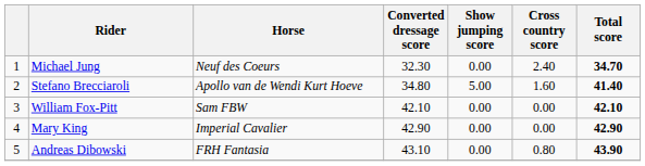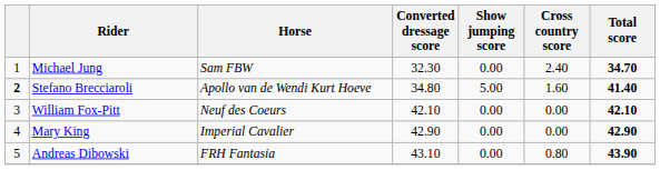 <table class="wikitable" style="font-size: 90%">
 <tr>
 <th width=20></th>
 <th width=180>Rider</th>
 <th width=210>Horse</th>
 <th width=66>Converted dressage<br>score</th>
 <th width=66>Show jumping<br>score</th>
 <th width=66>Cross country<br>score</th>
 <th width=66>Total<br>score</th>
 </tr>
 <tr>
 <td align=center>1</td>
 <td> <a href='#'>Michael Jung</a></td>
-<td><em>Neuf des Coeurs</em></td>
+<td><em>Sam FBW</em></td>
 <td align=center>32.30</td>
 <td align=center>0.00</td>
 <td align=center>2.40</td>
 <td align=center><strong>34.70</strong></td>
 </tr>
 <tr>
-<td align=center>2</td>
+<td align=center><strong>2</strong></td>
 <td> <a href='#'>Stefano Brecciaroli</a></td>
 <td><em>Apollo van de Wendi Kurt Hoeve</em></td>
 <td align=center>34.80</td>
 <td align=center>5.00</td>
 <td align=center>1.60</td>
 <td align=center><strong>41.40</strong></td>
 </tr>
 <tr>
 <td align=center>3</td>
 <td> <a href='#'>William Fox-Pitt</a></td>
-<td><em>Sam FBW</em></td>
+<td><em>Neuf des Coeurs</em></td>
 <td align=center>42.10</td>
 <td align=center>0.00</td>
 <td align=center>0.00</td>
 <td align=center><strong>42.10</strong></td>
 </tr>
 <tr>
 <td align=center>4</td>
 <td> <a href='#'>Mary King</a></td>
 <td><em>Imperial Cavalier</em></td>
 <td align=center>42.90</td>
 <td align=center>0.00</td>
 <td align=center>0.00</td>
 <td align=center><strong>42.90</strong></td>
 </tr>
 <tr>
 <td align=center>5</td>
 <td> <a href='#'>Andreas Dibowski</a></td>
 <td><em>FRH Fantasia</em></td>
 <td align=center>43.10</td>
 <td align=center>0.00</td>
 <td align=center>0.80</td>
 <td align=center><strong>43.90</strong></td>
 </tr>
 <tr>
 </tr>
 </table>
